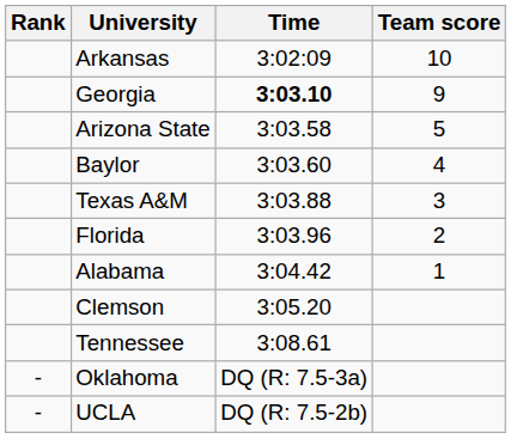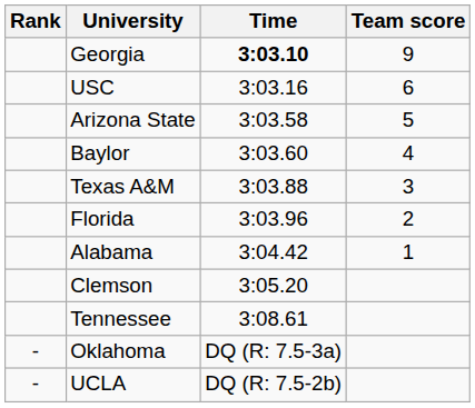 <table class="wikitable sortable" style="text-align:center">
 <tr>
 <th>Rank</th>
 <th>University</th>
 <th>Time</th>
 <th>Team score</th>
 </tr>
 <tr>
 <td></td>
-<td align=left>Arkansas</td>
-<td>3:02:09</td>
-<td>10</td>
+<td align=left>Georgia</td>
+<td><strong>3:03.10</strong></td>
+<td>9</td>
 </tr>
 <tr>
 <td></td>
-<td align=left>Georgia</td>
-<td><strong>3:03.10</strong></td>
-<td>9</td>
+<td align=left>USC</td>
+<td>3:03.16</td>
+<td>6</td>
 </tr>
 <tr>
 <td></td>
 <td align=left>Arizona State</td>
 <td>3:03.58</td>
 <td>5</td>
 </tr>
 <tr>
 <td></td>
 <td align=left>Baylor</td>
 <td>3:03.60</td>
 <td>4</td>
 </tr>
 <tr>
 <td></td>
 <td align=left>Texas A&M</td>
 <td>3:03.88</td>
 <td>3</td>
 </tr>
 <tr>
 <td></td>
 <td align=left>Florida</td>
 <td>3:03.96</td>
 <td>2</td>
 </tr>
 <tr>
 <td></td>
 <td align=left>Alabama</td>
 <td>3:04.42</td>
 <td>1</td>
 </tr>
 <tr>
 <td></td>
 <td align=left>Clemson</td>
 <td>3:05.20</td>
 <td></td>
 </tr>
 <tr>
 <td></td>
 <td align=left>Tennessee</td>
 <td>3:08.61</td>
 <td></td>
 </tr>
 <tr>
 <td>-</td>
 <td align="left">Oklahoma</td>
 <td>DQ (R: 7.5-3a)</td>
 <td></td>
 </tr>
 <tr>
 <td>-</td>
 <td align="left">UCLA</td>
 <td>DQ (R: 7.5-2b)</td>
 <td></td>
 </tr>
 </table>
